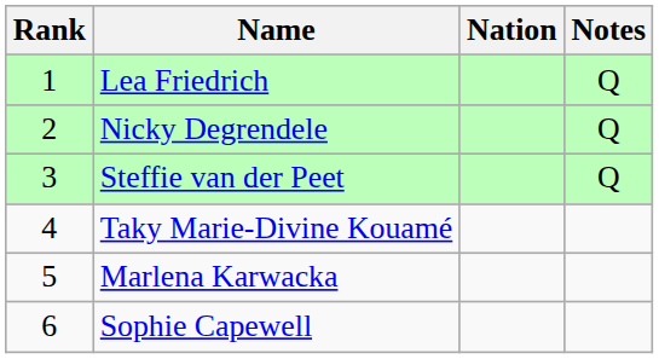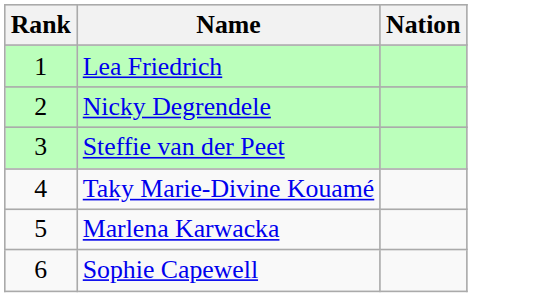 <table class="wikitable sortable" style="text-align:center">
 <tr>
 <th>Rank</th>
 <th>Name</th>
 <th>Nation</th>
-<th>Notes</th>
 </tr>
 <tr bgcolor=bbffbb>
 <td>1</td>
 <td align=left><a href='#'>Lea Friedrich</a></td>
 <td align=left></td>
-<td>Q</td>
 </tr>
 <tr bgcolor=bbffbb>
 <td>2</td>
 <td align=left><a href='#'>Nicky Degrendele</a></td>
 <td align=left></td>
-<td>Q</td>
 </tr>
 <tr bgcolor=bbffbb>
 <td>3</td>
 <td align=left><a href='#'>Steffie van der Peet</a></td>
 <td align=left></td>
-<td>Q</td>
 </tr>
 <tr>
 <td>4</td>
 <td align=left><a href='#'>Taky Marie-Divine Kouamé</a></td>
 <td align=left></td>
-<td></td>
 </tr>
 <tr>
 <td>5</td>
 <td align=left><a href='#'>Marlena Karwacka</a></td>
 <td align=left></td>
-<td></td>
 </tr>
 <tr>
 <td>6</td>
 <td align=left><a href='#'>Sophie Capewell</a></td>
 <td align=left></td>
-<td></td>
 </tr>
 </table>
